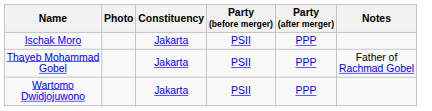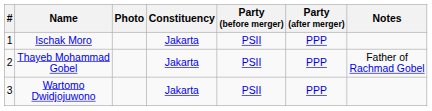 <table class="wikitable sortable" style="text-align: center">
 <tr>
+<th>#</th>
 <th>Name</th>
 <th>Photo</th>
 <th>Constituency</th>
 <th>Party<br><small>(before merger)</small></th>
 <th>Party<br><small>(after merger)</small></th>
 <th>Notes</th>
 </tr>
 <tr>
+<td>1</td>
 <td><a href='#'>Ischak Moro</a></td>
 <td></td>
 <td><a href='#'>Jakarta</a></td>
 <td><a href='#'>PSII</a></td>
 <td><a href='#'>PPP</a></td>
 <td></td>
 </tr>
 <tr>
+<td>2</td>
 <td><a href='#'>Thayeb Mohammad</a><br><a href='#'>Gobel</a></td>
 <td></td>
 <td><a href='#'>Jakarta</a></td>
 <td><a href='#'>PSII</a></td>
 <td><a href='#'>PPP</a></td>
 <td>Father of<br><a href='#'>Rachmad Gobel</a></td>
 </tr>
 <tr>
+<td>3</td>
 <td><a href='#'>Wartomo</a><br><a href='#'>Dwidjojuwono</a></td>
 <td></td>
 <td><a href='#'>Jakarta</a></td>
 <td><a href='#'>PSII</a></td>
 <td><a href='#'>PPP</a></td>
 <td></td>
 </tr>
 </table>
